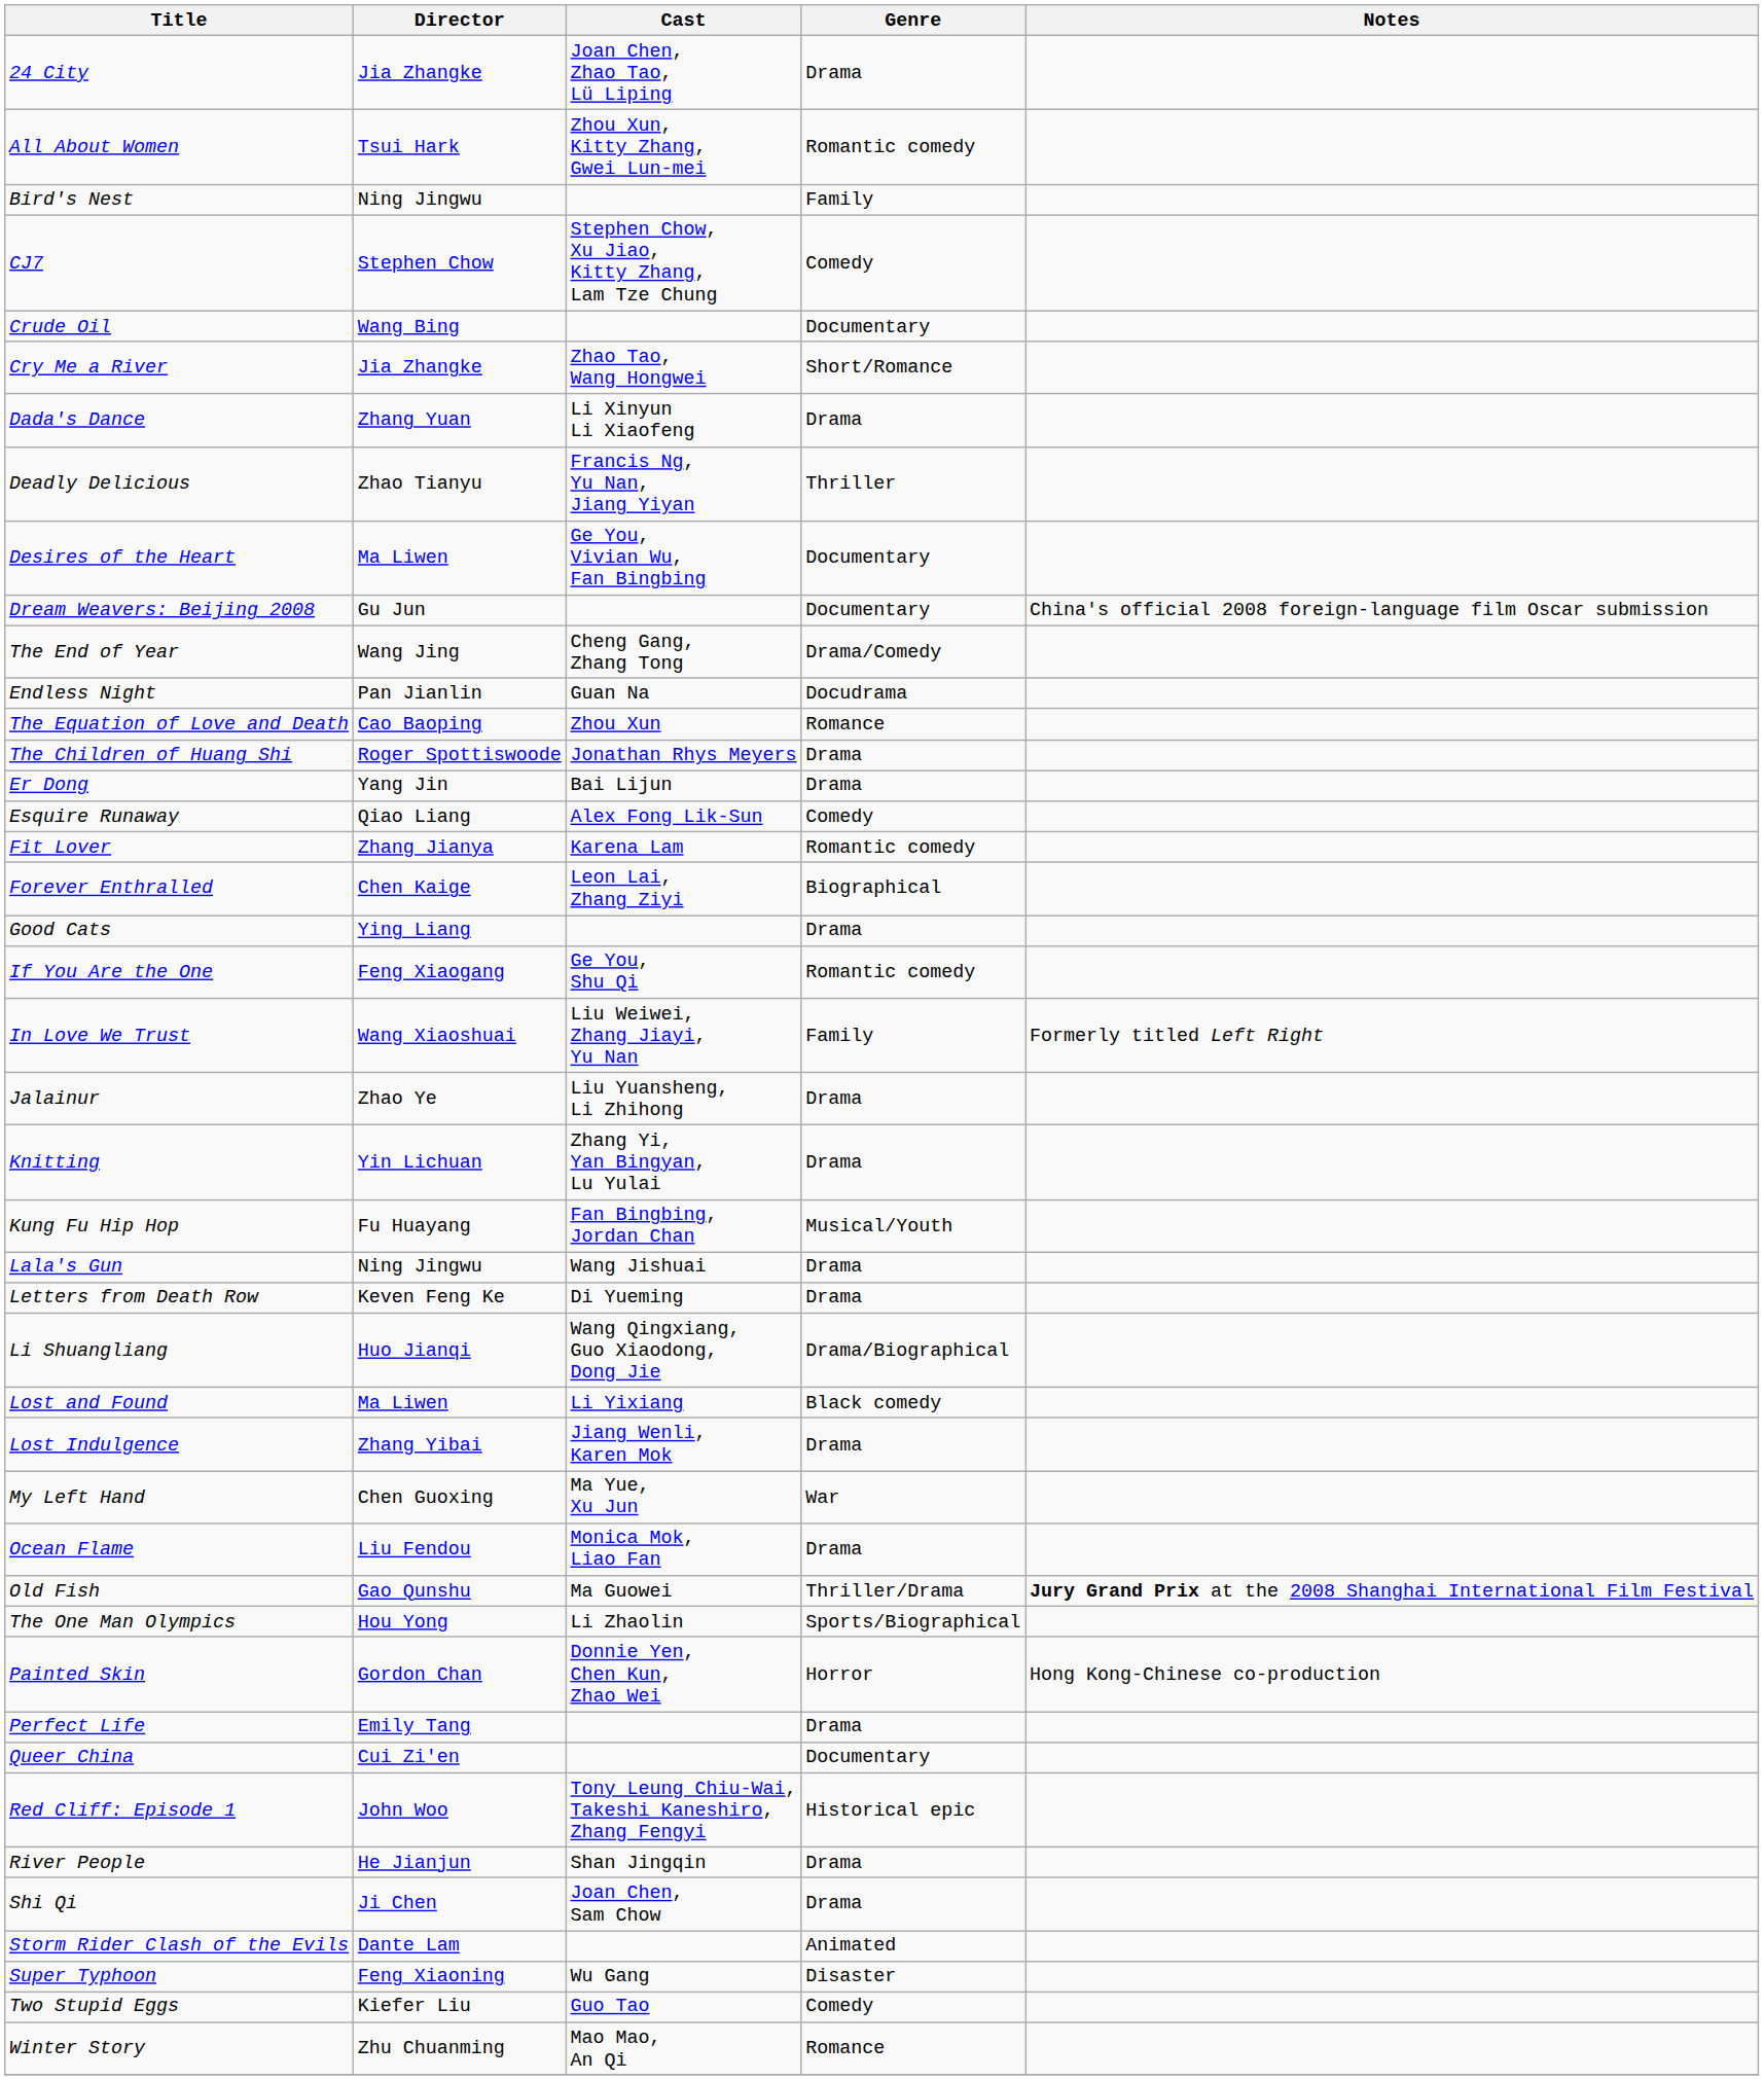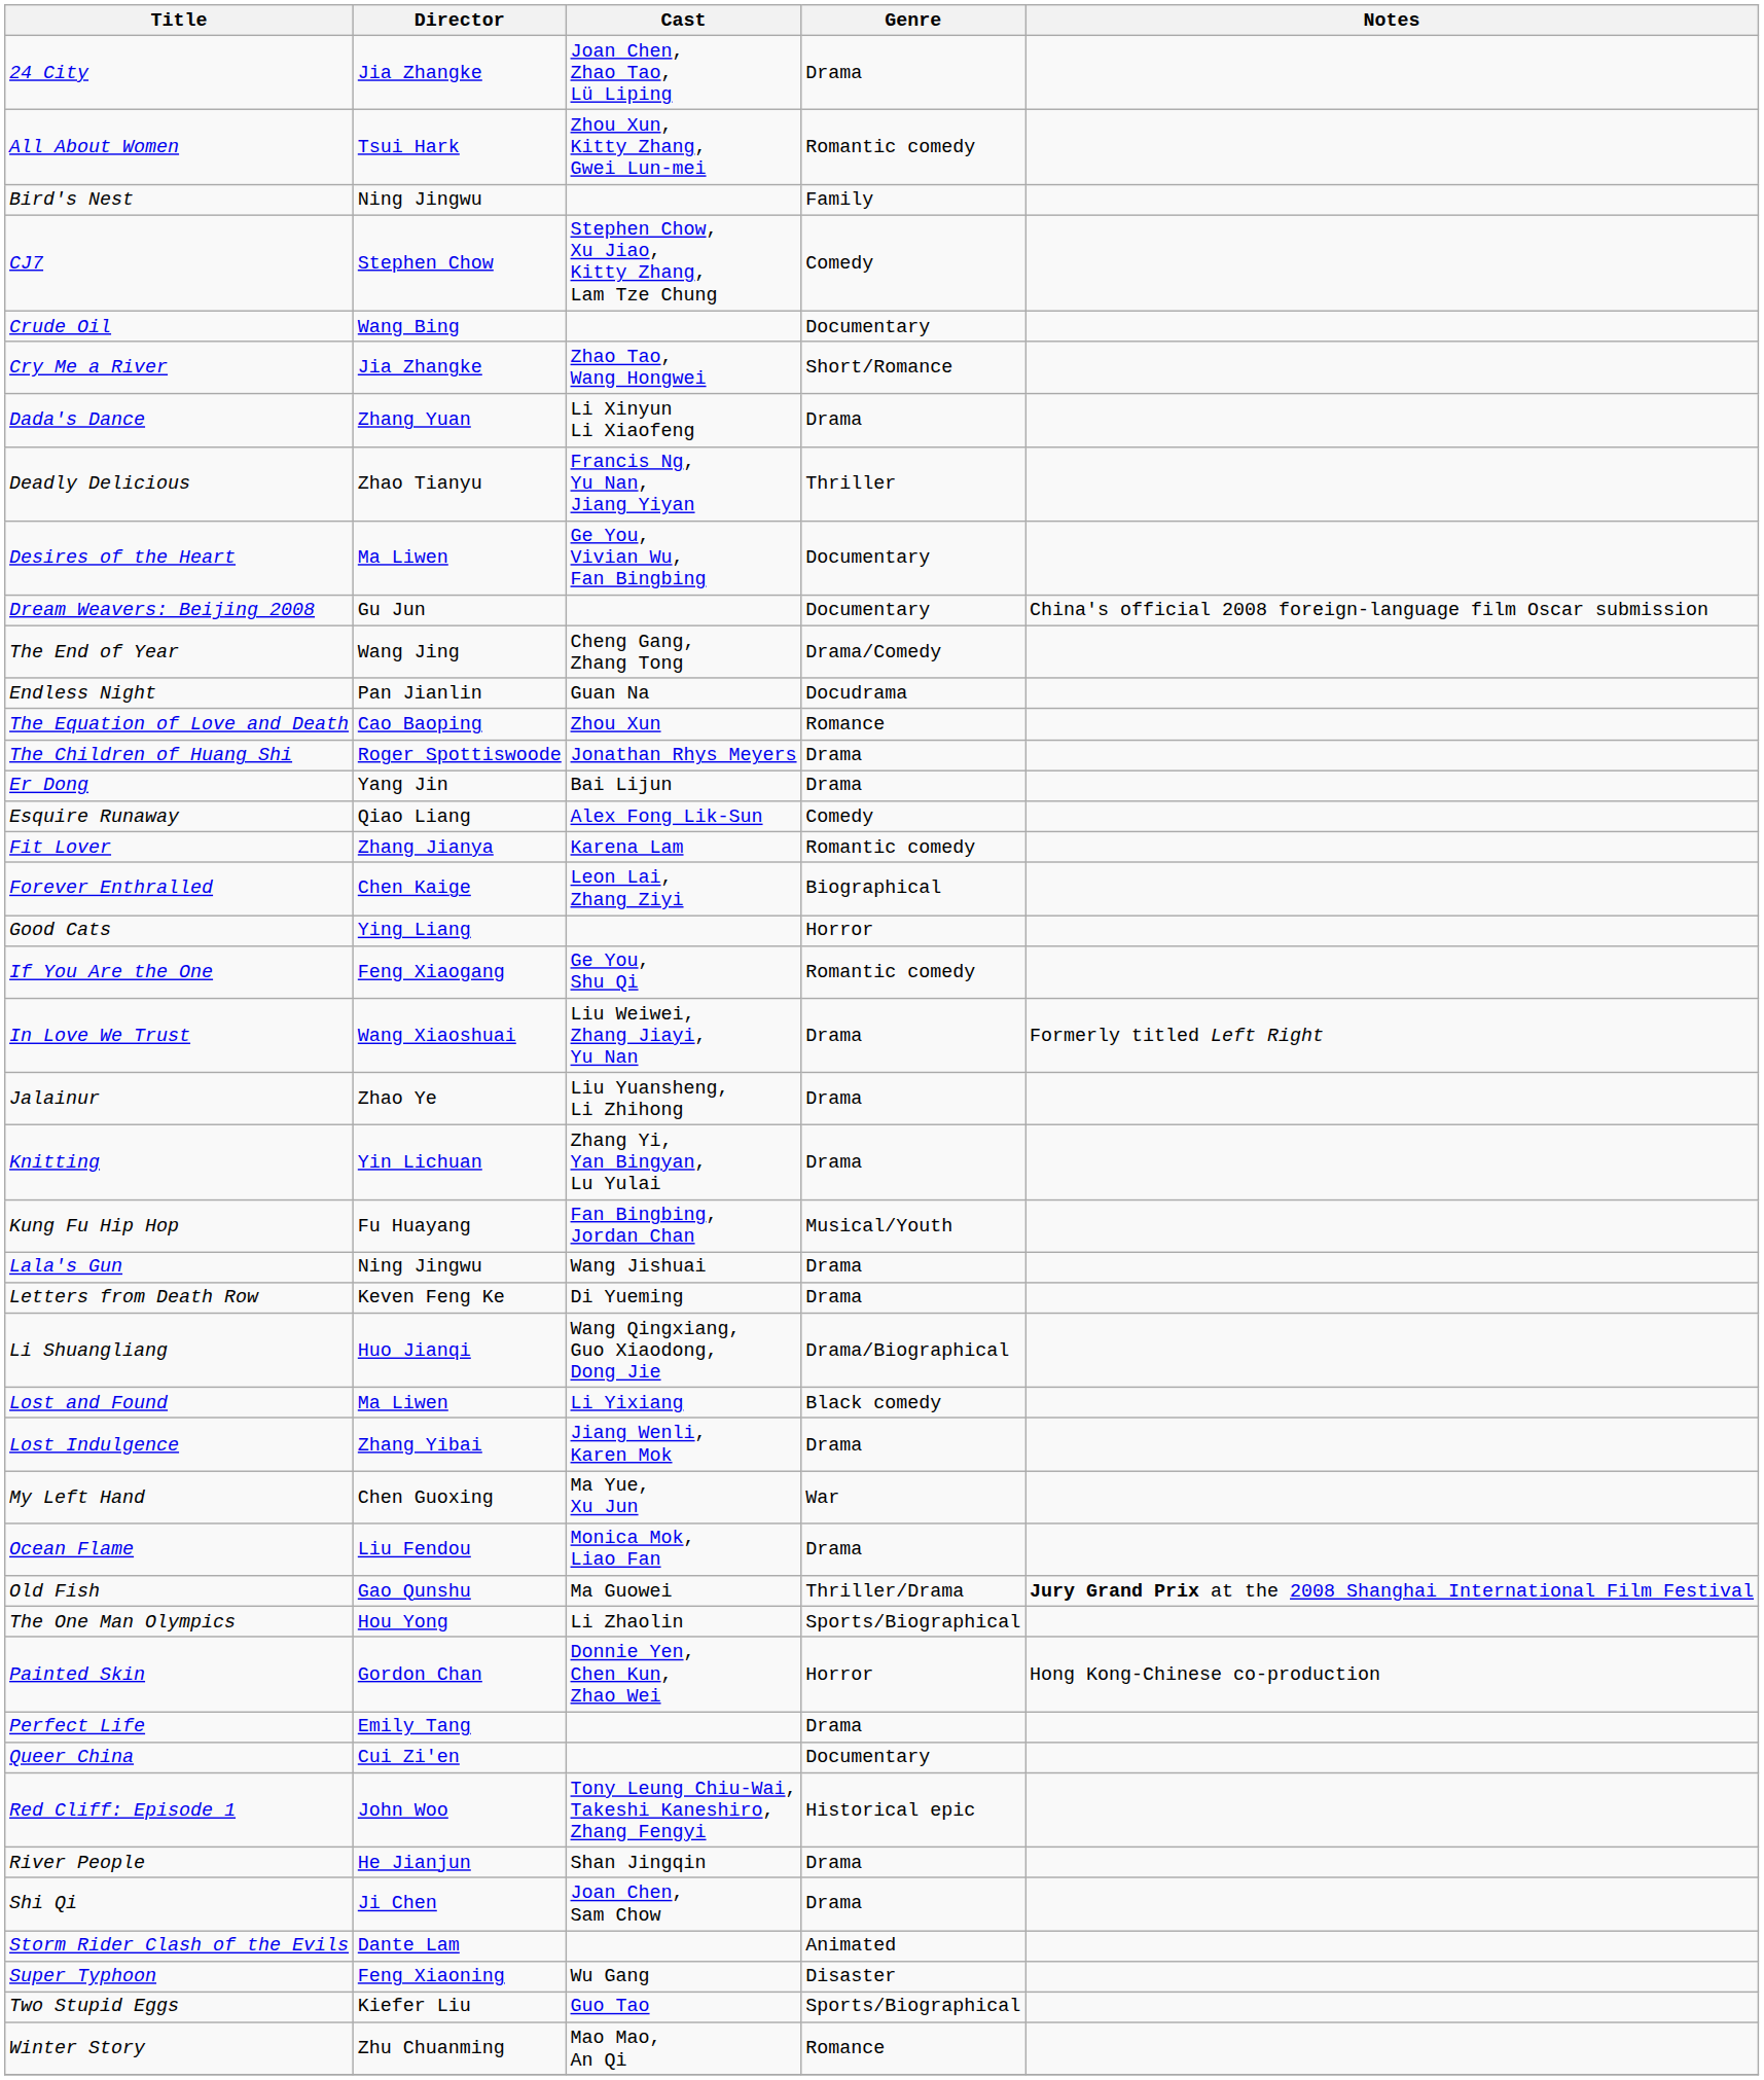 <table class="wikitable sortable">
 <tr>
 <th>Title</th>
 <th>Director</th>
 <th>Cast</th>
 <th>Genre</th>
 <th>Notes</th>
 </tr>
 <tr>
 <td><em><a href='#'>24 City</a></em></td>
 <td><a href='#'>Jia Zhangke</a></td>
 <td><a href='#'>Joan Chen</a>,<br><a href='#'>Zhao Tao</a>,<br><a href='#'>Lü Liping</a></td>
 <td>Drama</td>
 <td></td>
 </tr>
 <tr>
 <td><em><a href='#'>All About Women</a></em></td>
 <td><a href='#'>Tsui Hark</a></td>
 <td><a href='#'>Zhou Xun</a>,<br><a href='#'>Kitty Zhang</a>,<br><a href='#'>Gwei Lun-mei</a></td>
 <td>Romantic comedy</td>
 </tr>
 <tr>
 <td><em>Bird's Nest</em></td>
 <td>Ning Jingwu</td>
 <td></td>
 <td>Family</td>
 <td></td>
 </tr>
 <tr>
 <td><em><a href='#'>CJ7</a></em></td>
 <td><a href='#'>Stephen Chow</a></td>
 <td><a href='#'>Stephen Chow</a>,<br><a href='#'>Xu Jiao</a>,<br><a href='#'>Kitty Zhang</a>,<br>Lam Tze Chung</td>
 <td>Comedy</td>
 <td></td>
 </tr>
 <tr>
 <td><em><a href='#'>Crude Oil</a></em></td>
 <td><a href='#'>Wang Bing</a></td>
 <td></td>
 <td>Documentary</td>
 <td></td>
 </tr>
 <tr>
 <td><em><a href='#'>Cry Me a River</a></em></td>
 <td><a href='#'>Jia Zhangke</a></td>
 <td><a href='#'>Zhao Tao</a>,<br><a href='#'>Wang Hongwei</a></td>
 <td>Short/Romance</td>
 <td></td>
 </tr>
 <tr>
 <td><em><a href='#'>Dada's Dance</a></em></td>
 <td><a href='#'>Zhang Yuan</a></td>
 <td>Li Xinyun<br>Li Xiaofeng</td>
 <td>Drama</td>
 <td></td>
 </tr>
 <tr>
 <td><em>Deadly Delicious</em></td>
 <td>Zhao Tianyu</td>
 <td><a href='#'>Francis Ng</a>,<br><a href='#'>Yu Nan</a>,<br><a href='#'>Jiang Yiyan</a></td>
 <td>Thriller</td>
 <td></td>
 </tr>
 <tr>
 <td><em><a href='#'>Desires of the Heart</a></em></td>
 <td><a href='#'>Ma Liwen</a></td>
 <td><a href='#'>Ge You</a>,<br><a href='#'>Vivian Wu</a>,<br><a href='#'>Fan Bingbing</a></td>
 <td>Documentary</td>
 <td></td>
 </tr>
 <tr>
 <td><em><a href='#'>Dream Weavers: Beijing 2008</a></em></td>
 <td>Gu Jun</td>
 <td></td>
 <td>Documentary</td>
 <td>China's official 2008 foreign-language film Oscar submission</td>
 </tr>
 <tr>
 <td><em>The End of Year</em></td>
 <td>Wang Jing</td>
 <td>Cheng Gang,<br>Zhang Tong</td>
 <td>Drama/Comedy</td>
 <td></td>
 </tr>
 <tr>
 <td><em>Endless Night</em></td>
 <td>Pan Jianlin</td>
 <td>Guan Na</td>
 <td>Docudrama</td>
 <td></td>
 </tr>
 <tr>
 <td><em><a href='#'>The Equation of Love and Death</a></em></td>
 <td><a href='#'>Cao Baoping</a></td>
 <td><a href='#'>Zhou Xun</a></td>
 <td>Romance</td>
 <td></td>
 </tr>
 <tr>
 <td><em><a href='#'>The Children of Huang Shi</a></em></td>
 <td><a href='#'>Roger Spottiswoode</a></td>
 <td><a href='#'>Jonathan Rhys Meyers</a></td>
 <td>Drama</td>
 </tr>
 <tr>
 <td><em><a href='#'>Er Dong</a></em></td>
 <td>Yang Jin</td>
 <td>Bai Lijun</td>
 <td>Drama</td>
 <td></td>
 </tr>
 <tr>
 <td><em>Esquire Runaway</em></td>
 <td>Qiao Liang</td>
 <td><a href='#'>Alex Fong Lik-Sun</a></td>
 <td>Comedy</td>
 <td></td>
 </tr>
 <tr>
 <td><em><a href='#'>Fit Lover</a></em></td>
 <td><a href='#'>Zhang Jianya</a></td>
 <td><a href='#'>Karena Lam</a></td>
 <td>Romantic comedy</td>
 <td></td>
 </tr>
 <tr>
 <td><em><a href='#'>Forever Enthralled</a></em></td>
 <td><a href='#'>Chen Kaige</a></td>
 <td><a href='#'>Leon Lai</a>,<br><a href='#'>Zhang Ziyi</a></td>
 <td>Biographical</td>
 <td></td>
 </tr>
 <tr>
 <td><em>Good Cats</em></td>
 <td><a href='#'>Ying Liang</a></td>
 <td></td>
-<td>Drama</td>
+<td>Horror</td>
 <td></td>
 </tr>
 <tr>
 <td><em><a href='#'>If You Are the One</a></em></td>
 <td><a href='#'>Feng Xiaogang</a></td>
 <td><a href='#'>Ge You</a>,<br><a href='#'>Shu Qi</a></td>
 <td>Romantic comedy</td>
 <td></td>
 </tr>
 <tr>
 <td><em><a href='#'>In Love We Trust</a></em></td>
 <td><a href='#'>Wang Xiaoshuai</a></td>
 <td>Liu Weiwei,<br><a href='#'>Zhang Jiayi</a>,<br><a href='#'>Yu Nan</a></td>
-<td>Family</td>
+<td>Drama</td>
 <td>Formerly titled <em>Left Right</em></td>
 </tr>
 <tr>
 <td><em>Jalainur</em></td>
 <td>Zhao Ye</td>
 <td>Liu Yuansheng,<br>Li Zhihong</td>
 <td>Drama</td>
 <td></td>
 </tr>
 <tr>
 <td><em><a href='#'>Knitting</a></em></td>
 <td><a href='#'>Yin Lichuan</a></td>
 <td>Zhang Yi,<br><a href='#'>Yan Bingyan</a>,<br>Lu Yulai</td>
 <td>Drama</td>
 <td></td>
 </tr>
 <tr>
 <td><em>Kung Fu Hip Hop</em></td>
 <td>Fu Huayang</td>
 <td><a href='#'>Fan Bingbing</a>,<br><a href='#'>Jordan Chan</a></td>
 <td>Musical/Youth</td>
 <td></td>
 </tr>
 <tr>
 <td><em><a href='#'>Lala's Gun</a></em></td>
 <td>Ning Jingwu</td>
 <td>Wang Jishuai</td>
 <td>Drama</td>
 <td></td>
 </tr>
 <tr>
 <td><em>Letters from Death Row</em></td>
 <td>Keven Feng Ke</td>
 <td>Di Yueming</td>
 <td>Drama</td>
 <td></td>
 </tr>
 <tr>
 <td><em>Li Shuangliang</em></td>
 <td><a href='#'>Huo Jianqi</a></td>
 <td>Wang Qingxiang,<br>Guo Xiaodong,<br><a href='#'>Dong Jie</a></td>
 <td>Drama/Biographical</td>
 <td></td>
 </tr>
 <tr>
 <td><em><a href='#'>Lost and Found</a></em></td>
 <td><a href='#'>Ma Liwen</a></td>
 <td><a href='#'>Li Yixiang</a></td>
 <td>Black comedy</td>
 <td></td>
 </tr>
 <tr>
 <td><em><a href='#'>Lost Indulgence</a></em></td>
 <td><a href='#'>Zhang Yibai</a></td>
 <td><a href='#'>Jiang Wenli</a>,<br><a href='#'>Karen Mok</a></td>
 <td>Drama</td>
 <td></td>
 </tr>
 <tr>
 <td><em>My Left Hand</em></td>
 <td>Chen Guoxing</td>
 <td>Ma Yue,<br><a href='#'>Xu Jun</a></td>
 <td>War</td>
 <td></td>
 </tr>
 <tr>
 <td><em><a href='#'>Ocean Flame</a></em></td>
 <td><a href='#'>Liu Fendou</a></td>
 <td><a href='#'>Monica Mok</a>,<br><a href='#'>Liao Fan</a></td>
 <td>Drama</td>
 <td></td>
 </tr>
 <tr>
 <td><em>Old Fish</em></td>
 <td><a href='#'>Gao Qunshu</a></td>
 <td>Ma Guowei</td>
 <td>Thriller/Drama</td>
 <td><strong>Jury Grand Prix</strong> at the <a href='#'>2008 Shanghai International Film Festival</a></td>
 </tr>
 <tr>
 <td><em>The One Man Olympics</em></td>
 <td><a href='#'>Hou Yong</a></td>
 <td>Li Zhaolin</td>
 <td>Sports/Biographical</td>
 <td></td>
 </tr>
 <tr>
 <td><em><a href='#'>Painted Skin</a></em></td>
 <td><a href='#'>Gordon Chan</a></td>
 <td><a href='#'>Donnie Yen</a>,<br><a href='#'>Chen Kun</a>,<br><a href='#'>Zhao Wei</a></td>
 <td>Horror</td>
 <td>Hong Kong-Chinese co-production</td>
 </tr>
 <tr>
 <td><em><a href='#'>Perfect Life</a></em></td>
 <td><a href='#'>Emily Tang</a></td>
 <td></td>
 <td>Drama</td>
 <td></td>
 </tr>
 <tr>
 <td><em><a href='#'>Queer China</a></em></td>
 <td><a href='#'>Cui Zi'en</a></td>
 <td></td>
 <td>Documentary</td>
 <td></td>
 </tr>
 <tr>
 <td><em><a href='#'>Red Cliff: Episode 1</a></em></td>
 <td><a href='#'>John Woo</a></td>
 <td><a href='#'>Tony Leung Chiu-Wai</a>,<br><a href='#'>Takeshi Kaneshiro</a>,<br><a href='#'>Zhang Fengyi</a></td>
 <td>Historical epic</td>
 <td></td>
 </tr>
 <tr>
 <td><em>River People</em></td>
 <td><a href='#'>He Jianjun</a></td>
 <td>Shan Jingqin</td>
 <td>Drama</td>
 <td></td>
 </tr>
 <tr>
 <td><em>Shi Qi</em></td>
 <td><a href='#'>Ji Chen</a></td>
 <td><a href='#'>Joan Chen</a>,<br>Sam Chow</td>
 <td>Drama</td>
 <td></td>
 </tr>
 <tr>
 <td><em><a href='#'>Storm Rider Clash of the Evils</a></em></td>
 <td><a href='#'>Dante Lam</a></td>
 <td></td>
 <td>Animated</td>
 <td></td>
 </tr>
 <tr>
 <td><em><a href='#'>Super Typhoon</a></em></td>
 <td><a href='#'>Feng Xiaoning</a></td>
 <td>Wu Gang</td>
 <td>Disaster</td>
 <td></td>
 </tr>
 <tr>
 <td><em>Two Stupid Eggs</em></td>
 <td>Kiefer Liu</td>
 <td><a href='#'>Guo Tao</a></td>
-<td>Comedy</td>
+<td>Sports/Biographical</td>
 <td></td>
 </tr>
 <tr>
 <td><em>Winter Story</em></td>
 <td>Zhu Chuanming</td>
 <td>Mao Mao,<br>An Qi</td>
 <td>Romance</td>
 <td></td>
 </tr>
 <tr>
 </tr>
 </table>
